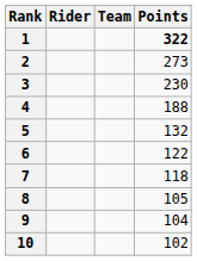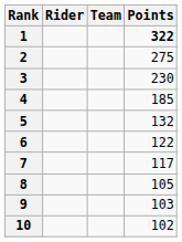 <table class="wikitable">
 <tr>
 <th scope="col">Rank</th>
 <th scope="col">Rider</th>
 <th scope="col">Team</th>
 <th scope="col">Points</th>
 </tr>
 <tr>
 <th scope="row">1</th>
 <td> </td>
 <td></td>
 <td style="text-align:right;"><strong>322</strong></td>
 </tr>
 <tr>
 <th scope="row">2</th>
 <td></td>
 <td></td>
-<td style="text-align:right;">273</td>
+<td style="text-align:right;">275</td>
 </tr>
 <tr>
 <th scope="row">3</th>
 <td></td>
 <td></td>
 <td style="text-align:right;">230</td>
 </tr>
 <tr>
 <th scope="row">4</th>
 <td></td>
 <td></td>
-<td style="text-align:right;">188</td>
+<td style="text-align:right;">185</td>
 </tr>
 <tr>
 <th scope="row">5</th>
 <td> </td>
 <td></td>
 <td style="text-align:right;">132</td>
 </tr>
 <tr>
 <th scope="row">6</th>
 <td></td>
 <td></td>
 <td style="text-align:right;">122</td>
 </tr>
 <tr>
 <th scope="row">7</th>
 <td></td>
 <td></td>
-<td style="text-align:right;">118</td>
+<td style="text-align:right;">117</td>
 </tr>
 <tr>
 <th scope="row">8</th>
 <td></td>
 <td></td>
 <td style="text-align:right;">105</td>
 </tr>
 <tr>
 <th scope="row">9</th>
 <td></td>
 <td></td>
-<td style="text-align:right;">104</td>
+<td style="text-align:right;">103</td>
 </tr>
 <tr>
 <th scope="row">10</th>
 <td></td>
 <td></td>
 <td style="text-align:right;">102</td>
 </tr>
 </table>
